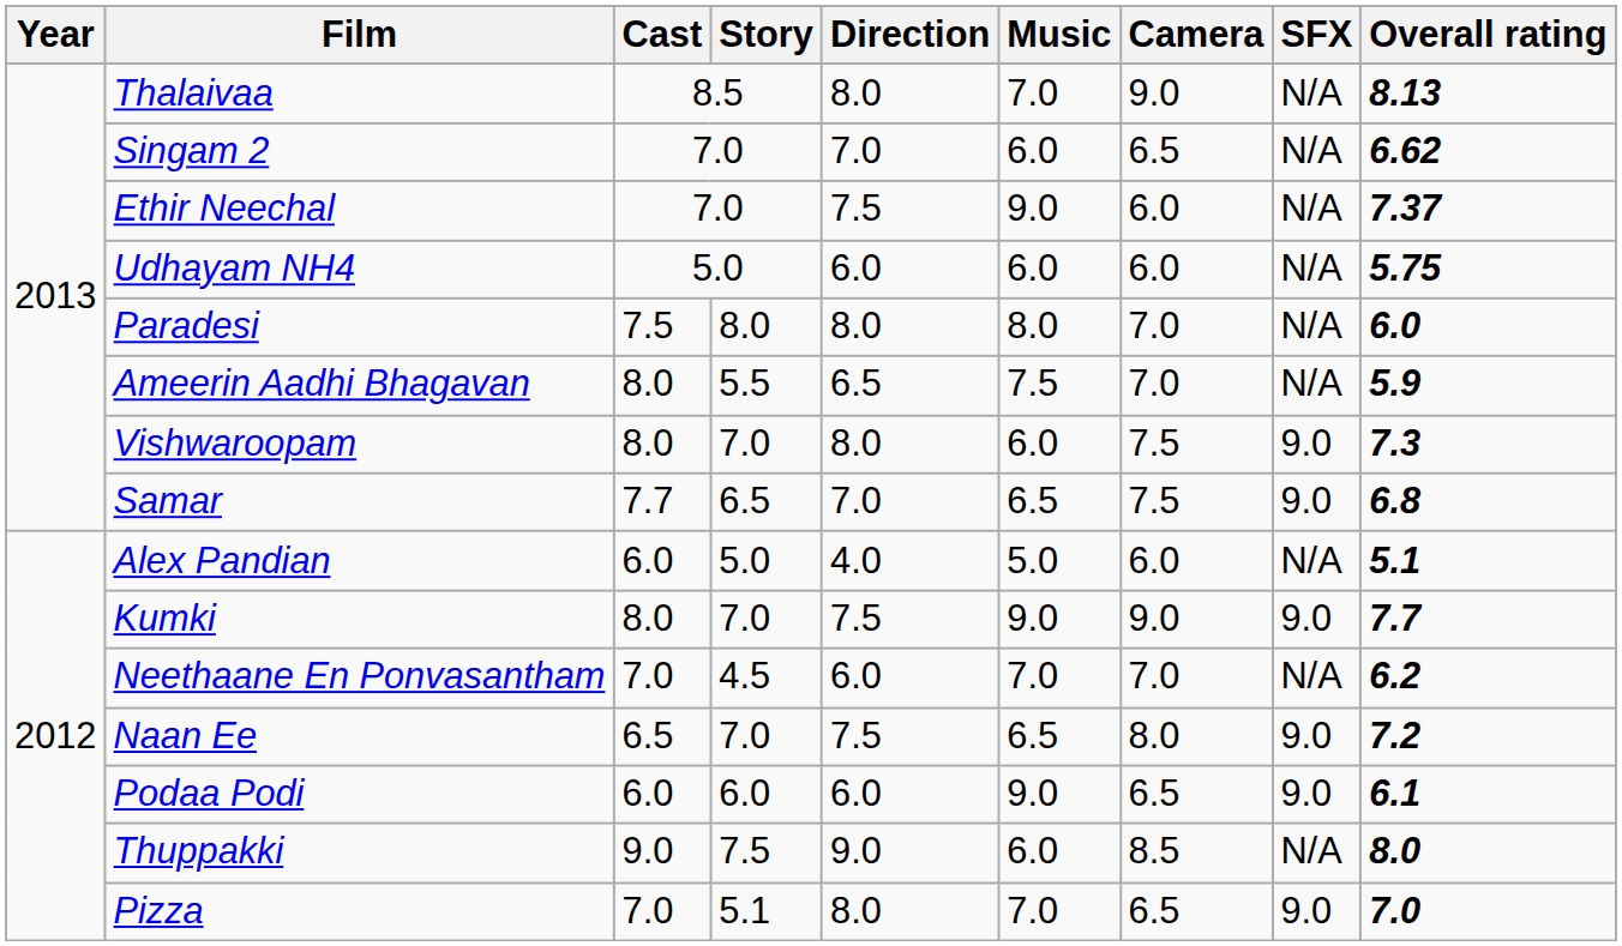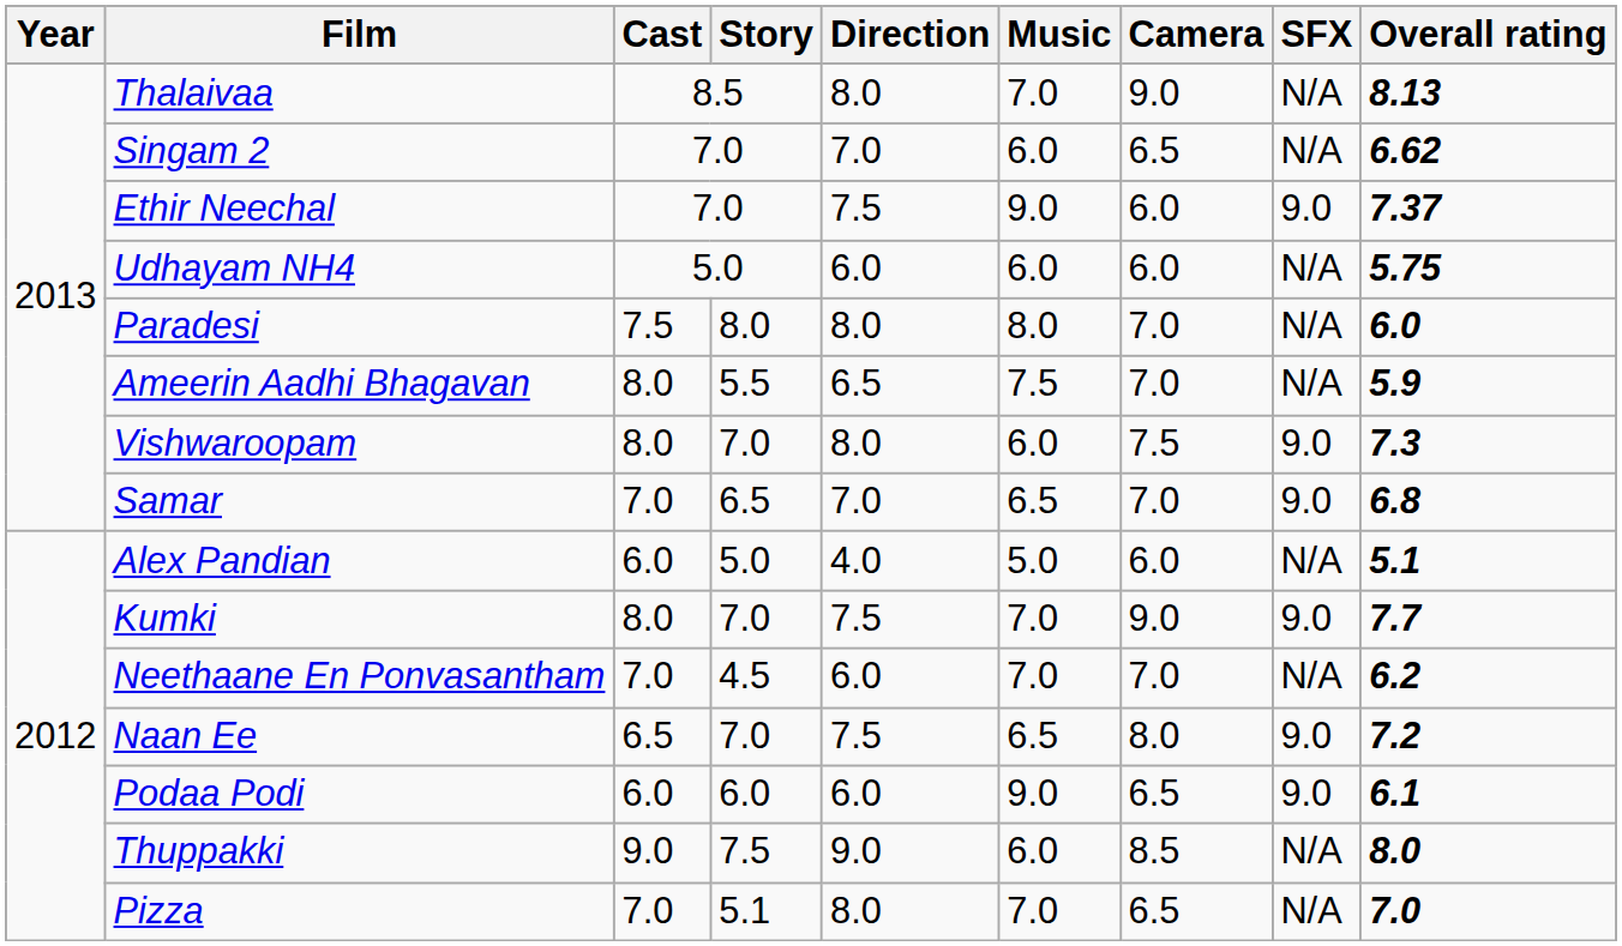 <table class="wikitable sortable">
 <tr>
 <th>Year</th>
 <th>Film</th>
 <th>Cast</th>
 <th>Story</th>
 <th>Direction</th>
 <th>Music</th>
 <th>Camera</th>
 <th>SFX</th>
 <th>Overall rating</th>
 </tr>
 <tr>
 <td rowspan="8">2013</td>
 <td><em><a href='#'>Thalaivaa</a></em></td>
 <td colspan="2" align="center">8.5</td>
 <td>8.0</td>
 <td>7.0</td>
 <td>9.0</td>
 <td>N/A</td>
 <td><strong><em>8.13</em></strong></td>
 </tr>
 <tr>
 <td><em><a href='#'>Singam 2</a></em></td>
 <td colspan="2" align="center">7.0</td>
 <td>7.0</td>
 <td>6.0</td>
 <td>6.5</td>
 <td>N/A</td>
 <td><strong><em>6.62</em></strong></td>
 </tr>
 <tr>
 <td><em><a href='#'>Ethir Neechal</a></em></td>
 <td colspan="2" align="center">7.0</td>
 <td>7.5</td>
 <td>9.0</td>
 <td>6.0</td>
-<td>N/A</td>
+<td>9.0</td>
 <td><strong><em>7.37</em></strong></td>
 </tr>
 <tr>
 <td><em><a href='#'>Udhayam NH4</a></em></td>
 <td colspan="2" align="center">5.0</td>
 <td>6.0</td>
 <td>6.0</td>
 <td>6.0</td>
 <td>N/A</td>
 <td><strong><em>5.75</em></strong></td>
 </tr>
 <tr>
 <td><em><a href='#'>Paradesi</a></em></td>
 <td>7.5</td>
 <td>8.0</td>
 <td>8.0</td>
 <td>8.0</td>
 <td>7.0</td>
 <td>N/A</td>
 <td><strong><em>6.0</em></strong></td>
 </tr>
 <tr>
 <td><em><a href='#'>Ameerin Aadhi Bhagavan</a></em></td>
 <td>8.0</td>
 <td>5.5</td>
 <td>6.5</td>
 <td>7.5</td>
 <td>7.0</td>
 <td>N/A</td>
 <td><strong><em>5.9</em></strong></td>
 </tr>
 <tr>
 <td><em><a href='#'>Vishwaroopam</a></em></td>
 <td>8.0</td>
 <td>7.0</td>
 <td>8.0</td>
 <td>6.0</td>
 <td>7.5</td>
 <td>9.0</td>
 <td><strong><em>7.3</em></strong></td>
 </tr>
 <tr>
 <td><em><a href='#'>Samar</a></em></td>
-<td>7.7</td>
+<td>7.0</td>
 <td>6.5</td>
 <td>7.0</td>
 <td>6.5</td>
-<td>7.5</td>
+<td>7.0</td>
 <td>9.0</td>
 <td><strong><em>6.8</em></strong></td>
 </tr>
 <tr>
 <td rowspan="7">2012</td>
 <td><em><a href='#'>Alex Pandian</a></em></td>
 <td>6.0</td>
 <td>5.0</td>
 <td>4.0</td>
 <td>5.0</td>
 <td>6.0</td>
 <td>N/A</td>
 <td><strong><em>5.1</em></strong> </td>
 </tr>
 <tr>
 <td><em><a href='#'>Kumki</a></em></td>
 <td>8.0</td>
 <td>7.0</td>
 <td>7.5</td>
-<td>9.0</td>
+<td>7.0</td>
 <td>9.0</td>
 <td>9.0</td>
 <td><strong><em>7.7</em></strong></td>
 </tr>
 <tr>
 <td><em><a href='#'>Neethaane En Ponvasantham</a></em></td>
 <td>7.0</td>
 <td>4.5</td>
 <td>6.0</td>
 <td>7.0</td>
 <td>7.0</td>
 <td>N/A</td>
 <td><strong><em>6.2</em></strong></td>
 </tr>
 <tr>
 <td><em><a href='#'>Naan Ee</a></em></td>
 <td>6.5</td>
 <td>7.0</td>
 <td>7.5</td>
 <td>6.5</td>
 <td>8.0</td>
 <td>9.0</td>
 <td><strong><em>7.2</em></strong></td>
 </tr>
 <tr>
 <td><em><a href='#'>Podaa Podi</a></em></td>
 <td>6.0</td>
 <td>6.0</td>
 <td>6.0</td>
 <td>9.0</td>
 <td>6.5</td>
 <td>9.0</td>
 <td><strong><em>6.1</em></strong> </td>
 </tr>
 <tr>
 <td><em><a href='#'>Thuppakki</a></em></td>
 <td>9.0</td>
 <td>7.5</td>
 <td>9.0</td>
 <td>6.0</td>
 <td>8.5</td>
 <td>N/A</td>
 <td><strong><em>8.0</em></strong></td>
 </tr>
 <tr>
 <td><em><a href='#'>Pizza</a></em></td>
 <td>7.0</td>
 <td>5.1</td>
 <td>8.0</td>
 <td>7.0</td>
 <td>6.5</td>
-<td>9.0</td>
+<td>N/A</td>
 <td><strong><em>7.0</em></strong></td>
 </tr>
 </table>
